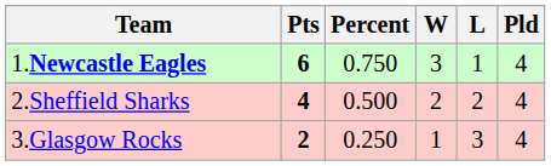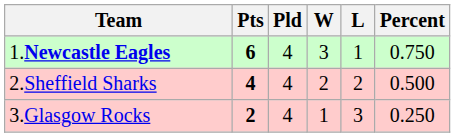 <table class="wikitable" style="text-align: center;">
 <tr>
 <th width="175">Team</th>
 <th width="20" abbr="Points">Pts</th>
-<th width="20" abbr="Percentage">Percent</th>
+<th width="20" abbr="Played">Pld</th>
 <th width="20" abbr="Won">W</th>
 <th width="20" abbr="Lost">L</th>
-<th width="20" abbr="Played">Pld</th>
+<th width="20" abbr="Percentage">Percent</th>
 </tr>
 <tr style="background: #ccffcc;">
 <td style="text-align:left;">1.<strong><a href='#'>Newcastle Eagles</a></strong></td>
 <td><strong>6</strong></td>
-<td>0.750</td>
+<td>4</td>
 <td>3</td>
 <td>1</td>
-<td>4</td>
+<td>0.750</td>
 </tr>
 <tr style="background: #ffcccc;">
 <td style="text-align:left;">2.<a href='#'>Sheffield Sharks</a></td>
 <td><strong>4</strong></td>
-<td>0.500</td>
+<td>4</td>
 <td>2</td>
 <td>2</td>
-<td>4</td>
+<td>0.500</td>
 </tr>
 <tr style="background: #ffcccc;">
 <td style="text-align:left;">3.<a href='#'>Glasgow Rocks</a></td>
 <td><strong>2</strong></td>
-<td>0.250</td>
+<td>4</td>
 <td>1</td>
 <td>3</td>
-<td>4</td>
+<td>0.250</td>
 </tr>
 </table>
